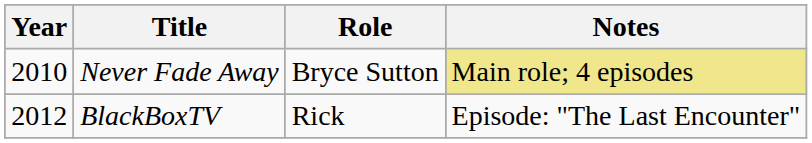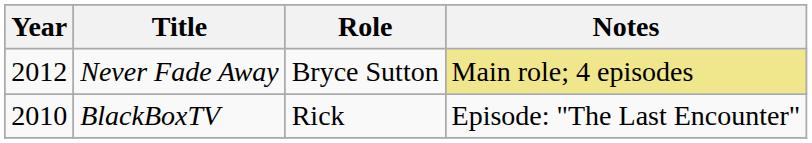 <table class="wikitable sortable">
 <tr>
 <th>Year</th>
 <th>Title</th>
 <th>Role</th>
 <th class="unsortable">Notes</th>
 </tr>
 <tr>
-<td>2010</td>
+<td>2012</td>
 <td><em>Never Fade Away</em></td>
 <td>Bryce Sutton</td>
 <td style="background: khaki;">Main role; 4 episodes</td>
 </tr>
 <tr>
-<td>2012</td>
+<td>2010</td>
 <td><em>BlackBoxTV</em></td>
 <td>Rick</td>
 <td>Episode: "The Last Encounter"</td>
 </tr>
 </table>
